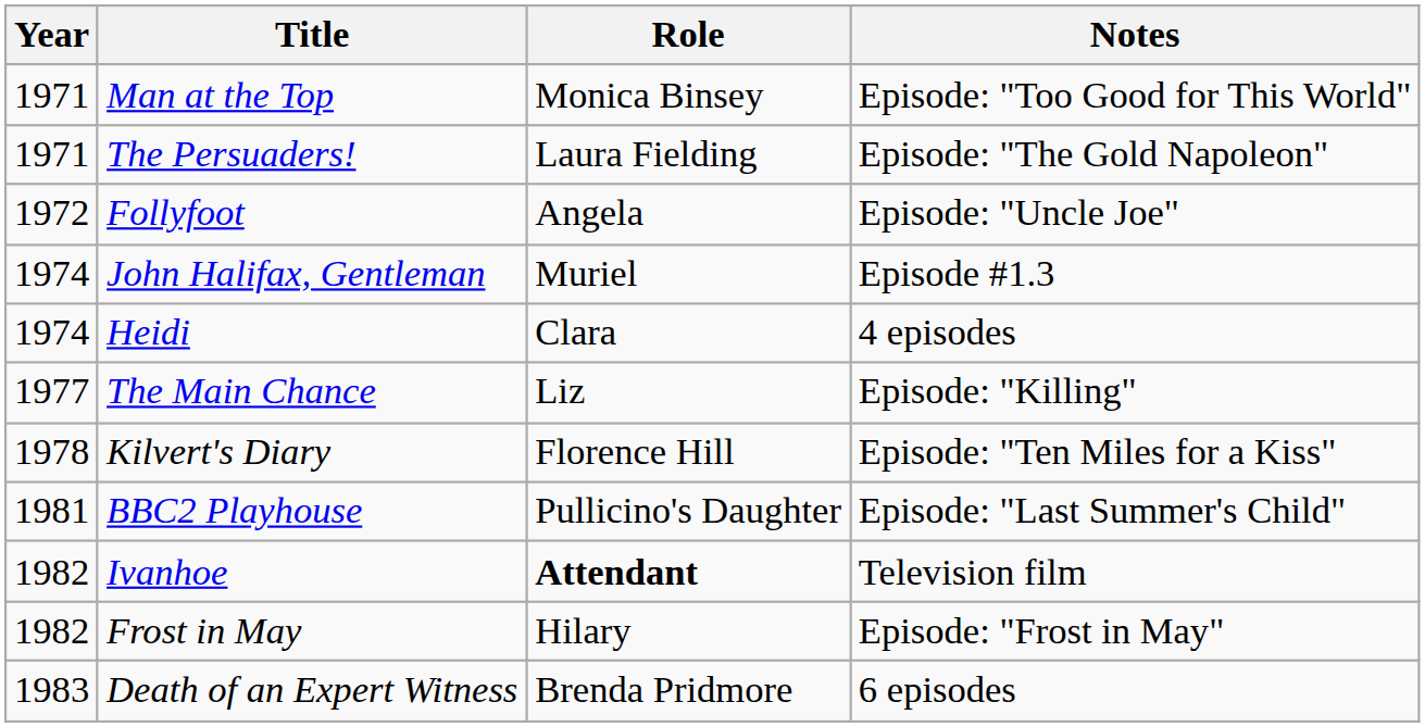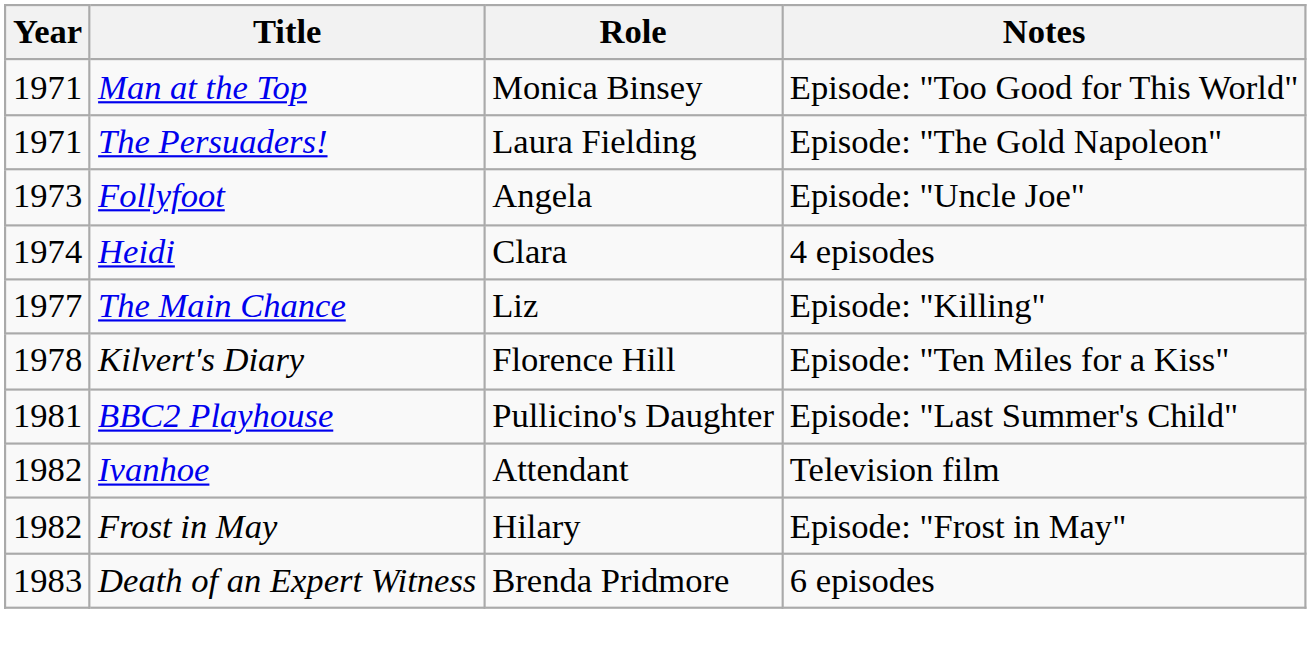 <table class="wikitable sortable">
 <tr>
 <th>Year</th>
 <th>Title</th>
 <th>Role</th>
 <th>Notes</th>
 </tr>
 <tr>
 <td>1971</td>
 <td><a href='#'><em>Man at the Top</em></a></td>
 <td>Monica Binsey</td>
 <td>Episode: "Too Good for This World"</td>
 </tr>
 <tr>
 <td>1971</td>
 <td><em><a href='#'>The Persuaders!</a></em></td>
 <td>Laura Fielding</td>
 <td>Episode: "The Gold Napoleon"</td>
 </tr>
 <tr>
-<td>1972</td>
+<td>1973</td>
 <td><em><a href='#'>Follyfoot</a></em></td>
 <td>Angela</td>
 <td>Episode: "Uncle Joe"</td>
-</tr>
-<tr>
-<td>1974</td>
-<td><a href='#'><em>John Halifax, Gentleman</em></a></td>
-<td>Muriel</td>
-<td>Episode #1.3</td>
 </tr>
 <tr>
 <td>1974</td>
 <td><a href='#'><em>Heidi</em></a></td>
 <td>Clara</td>
 <td>4 episodes</td>
 </tr>
 <tr>
 <td>1977</td>
 <td><em><a href='#'>The Main Chance</a></em></td>
 <td>Liz</td>
 <td>Episode: "Killing"</td>
 </tr>
 <tr>
 <td>1978</td>
 <td><em>Kilvert's Diary</em></td>
 <td>Florence Hill</td>
 <td>Episode: "Ten Miles for a Kiss"</td>
 </tr>
 <tr>
 <td>1981</td>
 <td><em><a href='#'>BBC2 Playhouse</a></em></td>
 <td>Pullicino's Daughter</td>
 <td>Episode: "Last Summer's Child"</td>
 </tr>
 <tr>
 <td>1982</td>
 <td><a href='#'><em>Ivanhoe</em></a></td>
-<td><strong>Attendant</strong></td>
+<td>Attendant</td>
 <td>Television film</td>
 </tr>
 <tr>
 <td>1982</td>
 <td><em>Frost in May</em></td>
 <td>Hilary</td>
 <td>Episode: "Frost in May"</td>
 </tr>
 <tr>
 <td>1983</td>
 <td><em>Death of an Expert Witness</em></td>
 <td>Brenda Pridmore</td>
 <td>6 episodes</td>
 </tr>
 </table>
